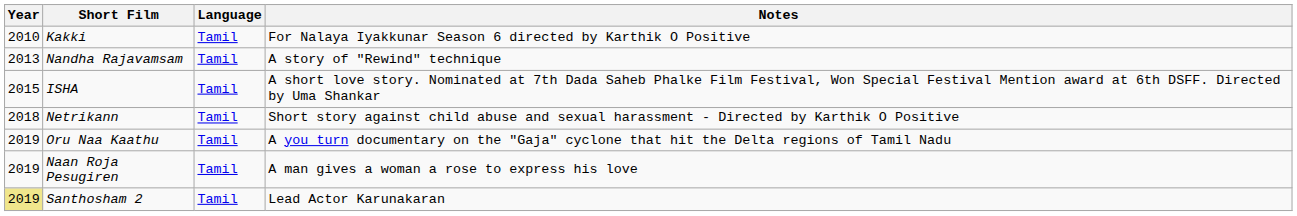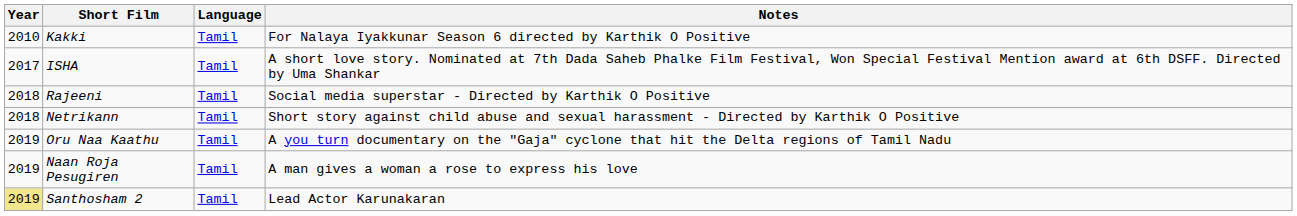 <table class="wikitable">
 <tr>
 <th>Year</th>
 <th>Short Film</th>
 <th>Language</th>
 <th>Notes</th>
 </tr>
 <tr>
 <td>2010</td>
 <td><em>Kakki</em></td>
 <td><a href='#'>Tamil</a></td>
 <td>For Nalaya Iyakkunar Season 6 directed by Karthik O Positive</td>
 </tr>
 <tr>
-<td>2013</td>
-<td><em>Nandha Rajavamsam</em></td>
-<td><a href='#'>Tamil</a></td>
-<td>A story of "Rewind" technique</td>
-</tr>
-<tr>
-<td>2015</td>
+<td>2017</td>
 <td><em>ISHA</em></td>
 <td><a href='#'>Tamil</a></td>
 <td>A short love story. Nominated at 7th Dada Saheb Phalke Film Festival, Won Special Festival Mention award at 6th DSFF. Directed by Uma Shankar</td>
+</tr>
+<tr>
+<td>2018</td>
+<td><em>Rajeeni</em></td>
+<td><a href='#'>Tamil</a></td>
+<td>Social media superstar - Directed by Karthik O Positive</td>
 </tr>
 <tr>
 <td>2018</td>
 <td><em>Netrikann</em></td>
 <td><a href='#'>Tamil</a></td>
 <td>Short story against child abuse and sexual harassment - Directed by Karthik O Positive</td>
 </tr>
 <tr>
 <td>2019</td>
 <td><em>Oru Naa Kaathu</em></td>
 <td><a href='#'>Tamil</a></td>
 <td>A <a href='#'>you turn</a> documentary on the "Gaja" cyclone that hit the Delta regions of Tamil Nadu</td>
 </tr>
 <tr>
 <td>2019</td>
 <td><em>Naan Roja Pesugiren</em></td>
 <td><a href='#'>Tamil</a></td>
 <td>A man gives a woman a rose to express his love</td>
 </tr>
 <tr>
 <td style="background: khaki;">2019</td>
 <td><em>Santhosham 2</em></td>
 <td><a href='#'>Tamil</a></td>
 <td>Lead Actor Karunakaran</td>
 </tr>
 </table>
